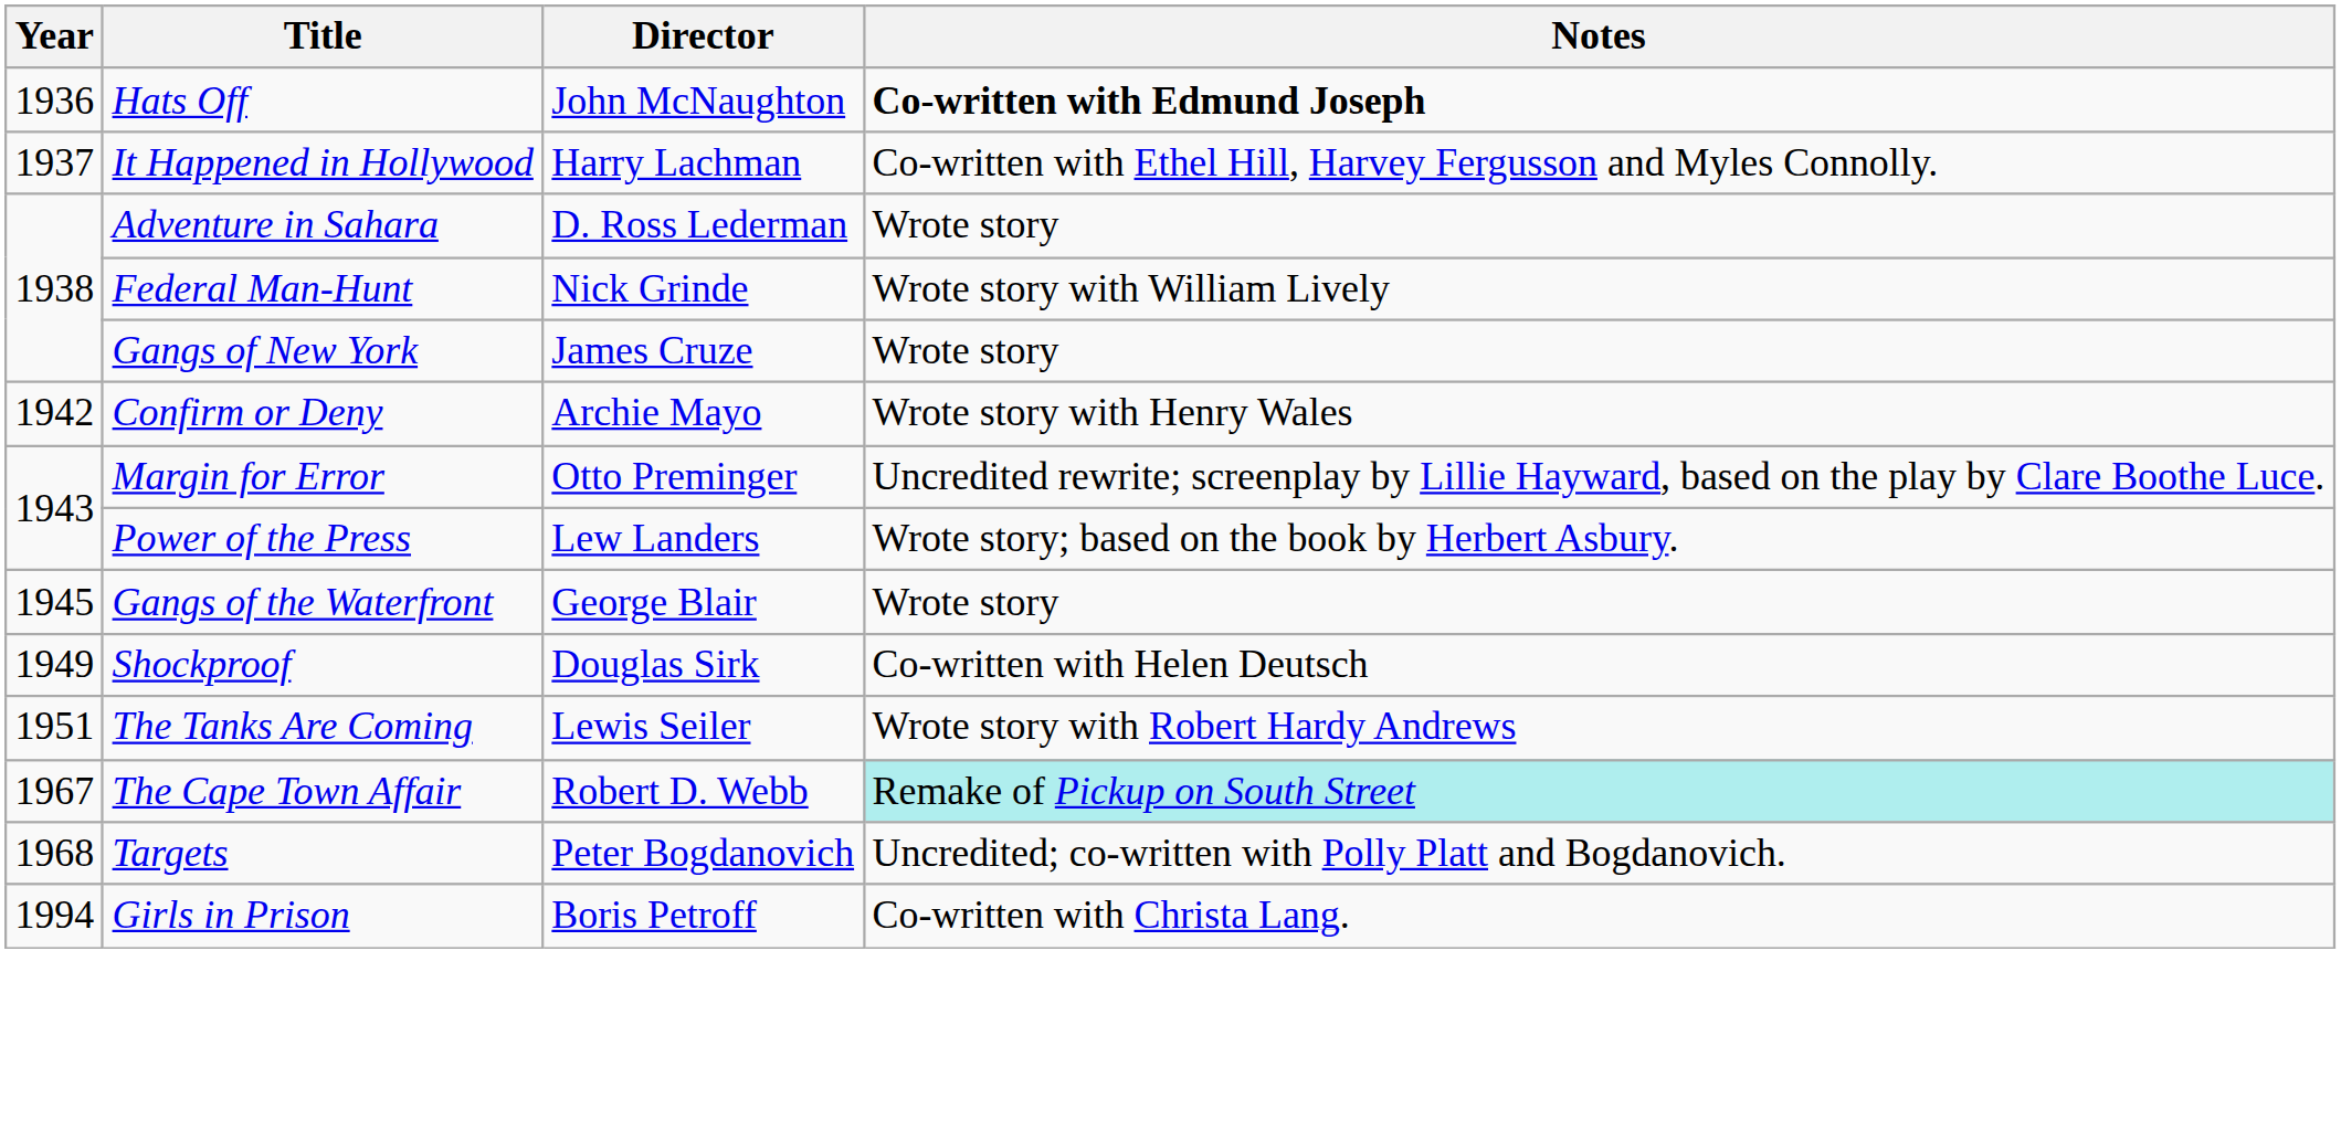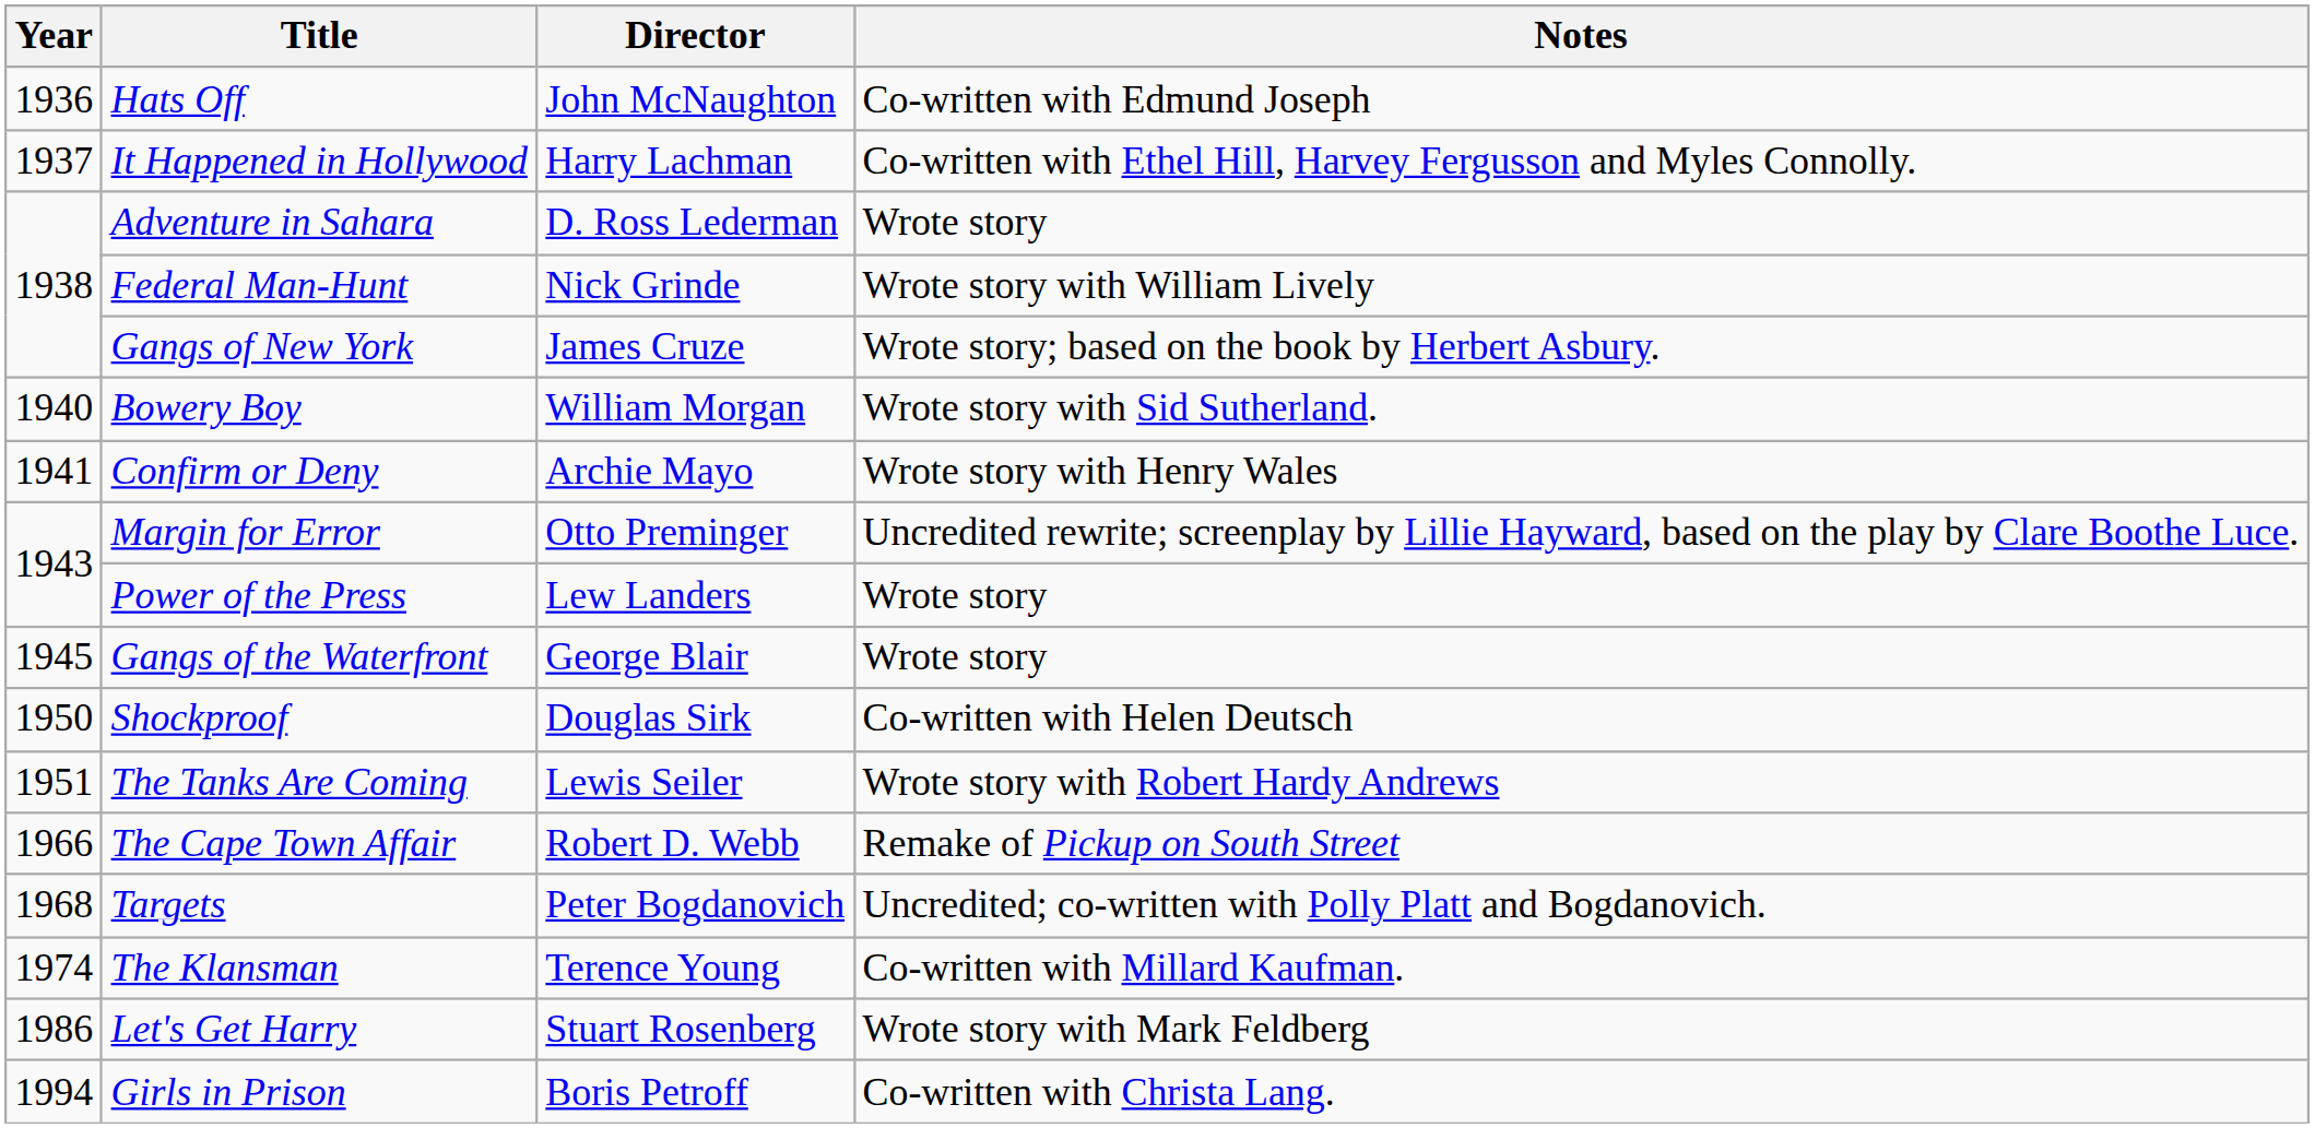 <table class="wikitable sortable">
 <tr>
 <th>Year</th>
 <th>Title</th>
 <th>Director</th>
 <th class="unsortable">Notes</th>
 </tr>
 <tr>
 <td>1936</td>
 <td><em><a href='#'>Hats Off</a></em></td>
 <td><a href='#'>John McNaughton</a></td>
-<td><strong>Co-written with Edmund Joseph</strong></td>
+<td>Co-written with Edmund Joseph</td>
 </tr>
 <tr>
 <td>1937</td>
 <td><em><a href='#'>It Happened in Hollywood</a></em></td>
 <td><a href='#'>Harry Lachman</a></td>
 <td>Co-written with <a href='#'>Ethel Hill</a>, <a href='#'>Harvey Fergusson</a> and Myles Connolly.</td>
 </tr>
 <tr>
 <td rowspan="3">1938</td>
 <td><em><a href='#'>Adventure in Sahara</a></em></td>
 <td><a href='#'>D. Ross Lederman</a></td>
 <td>Wrote story</td>
 </tr>
 <tr>
 <td><em><a href='#'>Federal Man-Hunt</a></em></td>
 <td><a href='#'>Nick Grinde</a></td>
 <td>Wrote story with William Lively</td>
 </tr>
 <tr>
 <td><em><a href='#'>Gangs of New York</a></em></td>
 <td><a href='#'>James Cruze</a></td>
-<td>Wrote story</td>
+<td>Wrote story; based on the book by <a href='#'>Herbert Asbury</a>.</td>
 </tr>
 <tr>
-<td>1942</td>
+<td>1940</td>
+<td><em><a href='#'>Bowery Boy</a></em></td>
+<td><a href='#'>William Morgan</a></td>
+<td>Wrote story with <a href='#'>Sid Sutherland</a>.</td>
+</tr>
+<tr>
+<td>1941</td>
 <td><em><a href='#'>Confirm or Deny</a></em></td>
 <td><a href='#'>Archie Mayo</a></td>
 <td>Wrote story with Henry Wales</td>
 </tr>
 <tr>
 <td rowspan="2">1943</td>
 <td><em><a href='#'>Margin for Error</a></em></td>
 <td><a href='#'>Otto Preminger</a></td>
 <td>Uncredited rewrite; screenplay by <a href='#'>Lillie Hayward</a>, based on the play by <a href='#'>Clare Boothe Luce</a>.</td>
 </tr>
 <tr>
 <td><em><a href='#'>Power of the Press</a></em></td>
 <td><a href='#'>Lew Landers</a></td>
-<td>Wrote story; based on the book by <a href='#'>Herbert Asbury</a>.</td>
+<td>Wrote story</td>
 </tr>
 <tr>
 <td>1945</td>
 <td><em><a href='#'>Gangs of the Waterfront</a></em></td>
 <td><a href='#'>George Blair</a></td>
 <td>Wrote story</td>
 </tr>
 <tr>
-<td>1949</td>
+<td>1950</td>
 <td><em><a href='#'>Shockproof</a></em></td>
 <td><a href='#'>Douglas Sirk</a></td>
 <td>Co-written with Helen Deutsch</td>
 </tr>
 <tr>
 <td>1951</td>
 <td><em><a href='#'>The Tanks Are Coming</a></em></td>
 <td><a href='#'>Lewis Seiler</a></td>
 <td>Wrote story with <a href='#'>Robert Hardy Andrews</a></td>
 </tr>
 <tr>
-<td>1967</td>
+<td>1966</td>
 <td><em><a href='#'>The Cape Town Affair</a></em></td>
 <td><a href='#'>Robert D. Webb</a></td>
-<td style="background: paleturquoise;">Remake of <em><a href='#'>Pickup on South Street</a></em></td>
+<td>Remake of <em><a href='#'>Pickup on South Street</a></em></td>
 </tr>
 <tr>
 <td>1968</td>
 <td><em><a href='#'>Targets</a></em></td>
 <td><a href='#'>Peter Bogdanovich</a></td>
 <td>Uncredited; co-written with <a href='#'>Polly Platt</a> and Bogdanovich.</td>
 </tr>
 <tr>
+<td>1974</td>
+<td><em><a href='#'>The Klansman</a></em></td>
+<td><a href='#'>Terence Young</a></td>
+<td>Co-written with <a href='#'>Millard Kaufman</a>.</td>
+</tr>
+<tr>
+<td>1986</td>
+<td><em><a href='#'>Let's Get Harry</a></em></td>
+<td><a href='#'>Stuart Rosenberg</a></td>
+<td>Wrote story with Mark Feldberg</td>
+</tr>
+<tr>
 <td>1994</td>
 <td><em><a href='#'>Girls in Prison</a></em></td>
 <td><a href='#'>Boris Petroff</a></td>
 <td>Co-written with <a href='#'>Christa Lang</a>.</td>
 </tr>
 </table>
